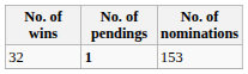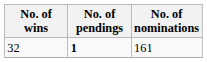 <table class="wikitable">
 <tr style="background:#ebf5ff;">
 <th style="width:75px;">No. of wins</th>
 <th style="width:75px;">No. of pendings</th>
 <th style="width:75px;">No. of nominations</th>
 </tr>
 <tr>
 <td>32</td>
 <td><strong>1</strong></td>
-<td>153</td>
+<td>161</td>
 </tr>
 <tr>
 </tr>
 </table>
